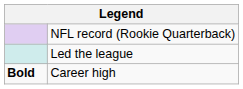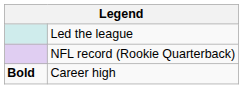 <table class="wikitable">
 <tr>
 <th colspan="2">Legend</th>
+</tr>
+<tr>
+<td style="background:#cfecec;"></td>
+<td>Led the league</td>
 </tr>
 <tr>
 <td style="background:#e0cef2;"></td>
 <td>NFL record (Rookie Quarterback)</td>
 </tr>
 <tr>
-<td style="background:#cfecec;"></td>
-<td>Led the league</td>
-</tr>
-<tr>
 <td style="width:3em"><strong>Bold</strong></td>
 <td>Career high</td>
 </tr>
 </table>
